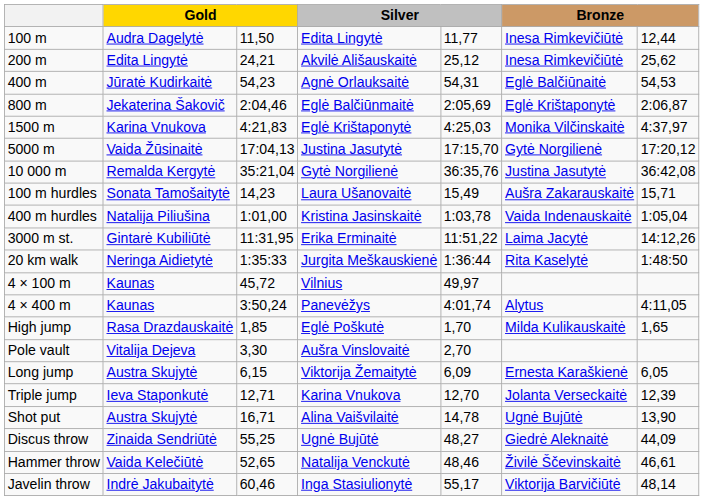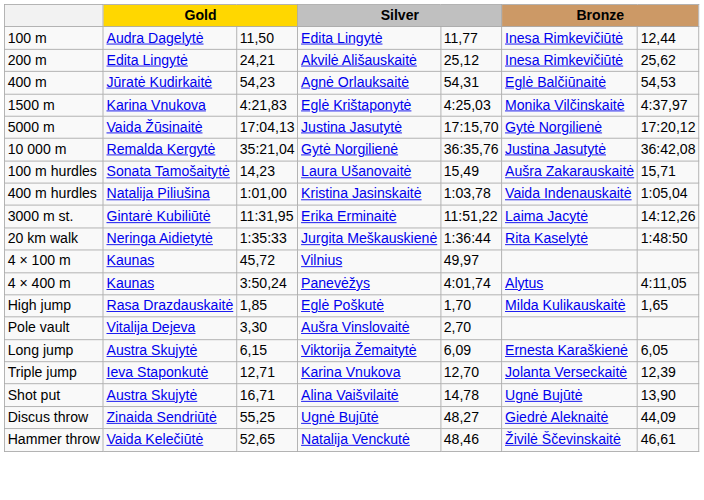 <table class="wikitable">
 <tr>
 <th></th>
 <th style="background:gold;" colspan=2>Gold</th>
 <th style="background:silver;" colspan=2>Silver</th>
 <th style="background:#CC9966;" colspan=2>Bronze</th>
 </tr>
 <tr>
 <td>100 m</td>
 <td><a href='#'>Audra Dagelytė</a></td>
 <td>11,50</td>
 <td><a href='#'>Edita Lingytė</a></td>
 <td>11,77</td>
 <td><a href='#'>Inesa Rimkevičiūtė</a></td>
 <td>12,44</td>
 </tr>
 <tr>
 <td>200 m</td>
 <td><a href='#'>Edita Lingytė</a></td>
 <td>24,21</td>
 <td><a href='#'>Akvilė Ališauskaitė</a></td>
 <td>25,12</td>
 <td><a href='#'>Inesa Rimkevičiūtė</a></td>
 <td>25,62</td>
 </tr>
 <tr>
 <td>400 m</td>
 <td><a href='#'>Jūratė Kudirkaitė</a></td>
 <td>54,23</td>
 <td><a href='#'>Agnė Orlauksaitė</a></td>
 <td>54,31</td>
 <td><a href='#'>Eglė Balčiūnaitė</a></td>
 <td>54,53</td>
-</tr>
-<tr>
-<td>800 m</td>
-<td><a href='#'>Jekaterina Šakovič</a></td>
-<td>2:04,46</td>
-<td><a href='#'>Eglė Balčiūnmaitė</a></td>
-<td>2:05,69</td>
-<td><a href='#'>Eglė Krištaponytė</a></td>
-<td>2:06,87</td>
 </tr>
 <tr>
 <td>1500 m</td>
 <td><a href='#'>Karina Vnukova</a></td>
 <td>4:21,83</td>
 <td><a href='#'>Eglė Krištaponytė</a></td>
 <td>4:25,03</td>
 <td><a href='#'>Monika Vilčinskaitė</a></td>
 <td>4:37,97</td>
 </tr>
 <tr>
 <td>5000 m</td>
 <td><a href='#'>Vaida Žūsinaitė</a></td>
 <td>17:04,13</td>
 <td><a href='#'>Justina Jasutytė</a></td>
 <td>17:15,70</td>
 <td><a href='#'>Gytė Norgilienė</a></td>
 <td>17:20,12</td>
 </tr>
 <tr>
 <td>10 000 m</td>
 <td><a href='#'>Remalda Kergytė</a></td>
 <td>35:21,04</td>
 <td><a href='#'>Gytė Norgilienė</a></td>
 <td>36:35,76</td>
 <td><a href='#'>Justina Jasutytė</a></td>
 <td>36:42,08</td>
 </tr>
 <tr>
 <td>100 m hurdles</td>
 <td><a href='#'>Sonata Tamošaitytė</a></td>
 <td>14,23</td>
 <td><a href='#'>Laura Ušanovaitė</a></td>
 <td>15,49</td>
 <td><a href='#'>Aušra Zakarauskaitė</a></td>
 <td>15,71</td>
 </tr>
 <tr>
 <td>400 m hurdles</td>
 <td><a href='#'>Natalija Piliušina</a></td>
 <td>1:01,00</td>
 <td><a href='#'>Kristina Jasinskaitė</a></td>
 <td>1:03,78</td>
 <td><a href='#'>Vaida Indenauskaitė</a></td>
 <td>1:05,04</td>
 </tr>
 <tr>
 <td>3000 m st.</td>
 <td><a href='#'>Gintarė Kubiliūtė</a></td>
 <td>11:31,95</td>
 <td><a href='#'>Erika Erminaitė</a></td>
 <td>11:51,22</td>
 <td><a href='#'>Laima Jacytė</a></td>
 <td>14:12,26</td>
 </tr>
 <tr>
 <td>20 km walk</td>
 <td><a href='#'>Neringa Aidietytė</a></td>
 <td>1:35:33</td>
 <td><a href='#'>Jurgita Meškauskienė</a></td>
 <td>1:36:44</td>
 <td><a href='#'>Rita Kaselytė</a></td>
 <td>1:48:50</td>
 </tr>
 <tr>
 <td>4 × 100 m</td>
 <td><a href='#'>Kaunas</a></td>
 <td>45,72</td>
 <td><a href='#'>Vilnius</a></td>
 <td>49,97</td>
 <td></td>
 <td></td>
 </tr>
 <tr>
 <td>4 × 400 m</td>
 <td><a href='#'>Kaunas</a></td>
 <td>3:50,24</td>
 <td><a href='#'>Panevėžys</a></td>
 <td>4:01,74</td>
 <td><a href='#'>Alytus</a></td>
 <td>4:11,05</td>
 </tr>
 <tr>
 <td>High jump</td>
 <td><a href='#'>Rasa Drazdauskaitė</a></td>
 <td>1,85</td>
 <td><a href='#'>Eglė Poškutė</a></td>
 <td>1,70</td>
 <td><a href='#'>Milda Kulikauskaitė</a></td>
 <td>1,65</td>
 </tr>
 <tr>
 <td>Pole vault</td>
 <td><a href='#'>Vitalija Dejeva</a></td>
 <td>3,30</td>
 <td><a href='#'>Aušra Vinslovaitė</a></td>
 <td>2,70</td>
 <td></td>
 <td></td>
 </tr>
 <tr>
 <td>Long jump</td>
 <td><a href='#'>Austra Skujytė</a></td>
 <td>6,15</td>
 <td><a href='#'>Viktorija Žemaitytė</a></td>
 <td>6,09</td>
 <td><a href='#'>Ernesta Karaškienė</a></td>
 <td>6,05</td>
 </tr>
 <tr>
 <td>Triple jump</td>
 <td><a href='#'>Ieva Staponkutė</a></td>
 <td>12,71</td>
 <td><a href='#'>Karina Vnukova</a></td>
 <td>12,70</td>
 <td><a href='#'>Jolanta Verseckaitė</a></td>
 <td>12,39</td>
 </tr>
 <tr>
 <td>Shot put</td>
 <td><a href='#'>Austra Skujytė</a></td>
 <td>16,71</td>
 <td><a href='#'>Alina Vaišvilaitė</a></td>
 <td>14,78</td>
 <td><a href='#'>Ugnė Bujūtė</a></td>
 <td>13,90</td>
 </tr>
 <tr>
 <td>Discus throw</td>
 <td><a href='#'>Zinaida Sendriūtė</a></td>
 <td>55,25</td>
 <td><a href='#'>Ugnė Bujūtė</a></td>
 <td>48,27</td>
 <td><a href='#'>Giedrė Aleknaitė</a></td>
 <td>44,09</td>
 </tr>
 <tr>
 <td>Hammer throw</td>
 <td><a href='#'>Vaida Kelečiūtė</a></td>
 <td>52,65</td>
 <td><a href='#'>Natalija Venckutė</a></td>
 <td>48,46</td>
 <td><a href='#'>Živilė Ščevinskaitė</a></td>
 <td>46,61</td>
 </tr>
-<tr>
-<td>Javelin throw</td>
-<td><a href='#'>Indrė Jakubaitytė</a></td>
-<td>60,46</td>
-<td><a href='#'>Inga Stasiulionytė</a></td>
-<td>55,17</td>
-<td><a href='#'>Viktorija Barvičiūtė</a></td>
-<td>48,14</td>
-</tr>
 </table>
